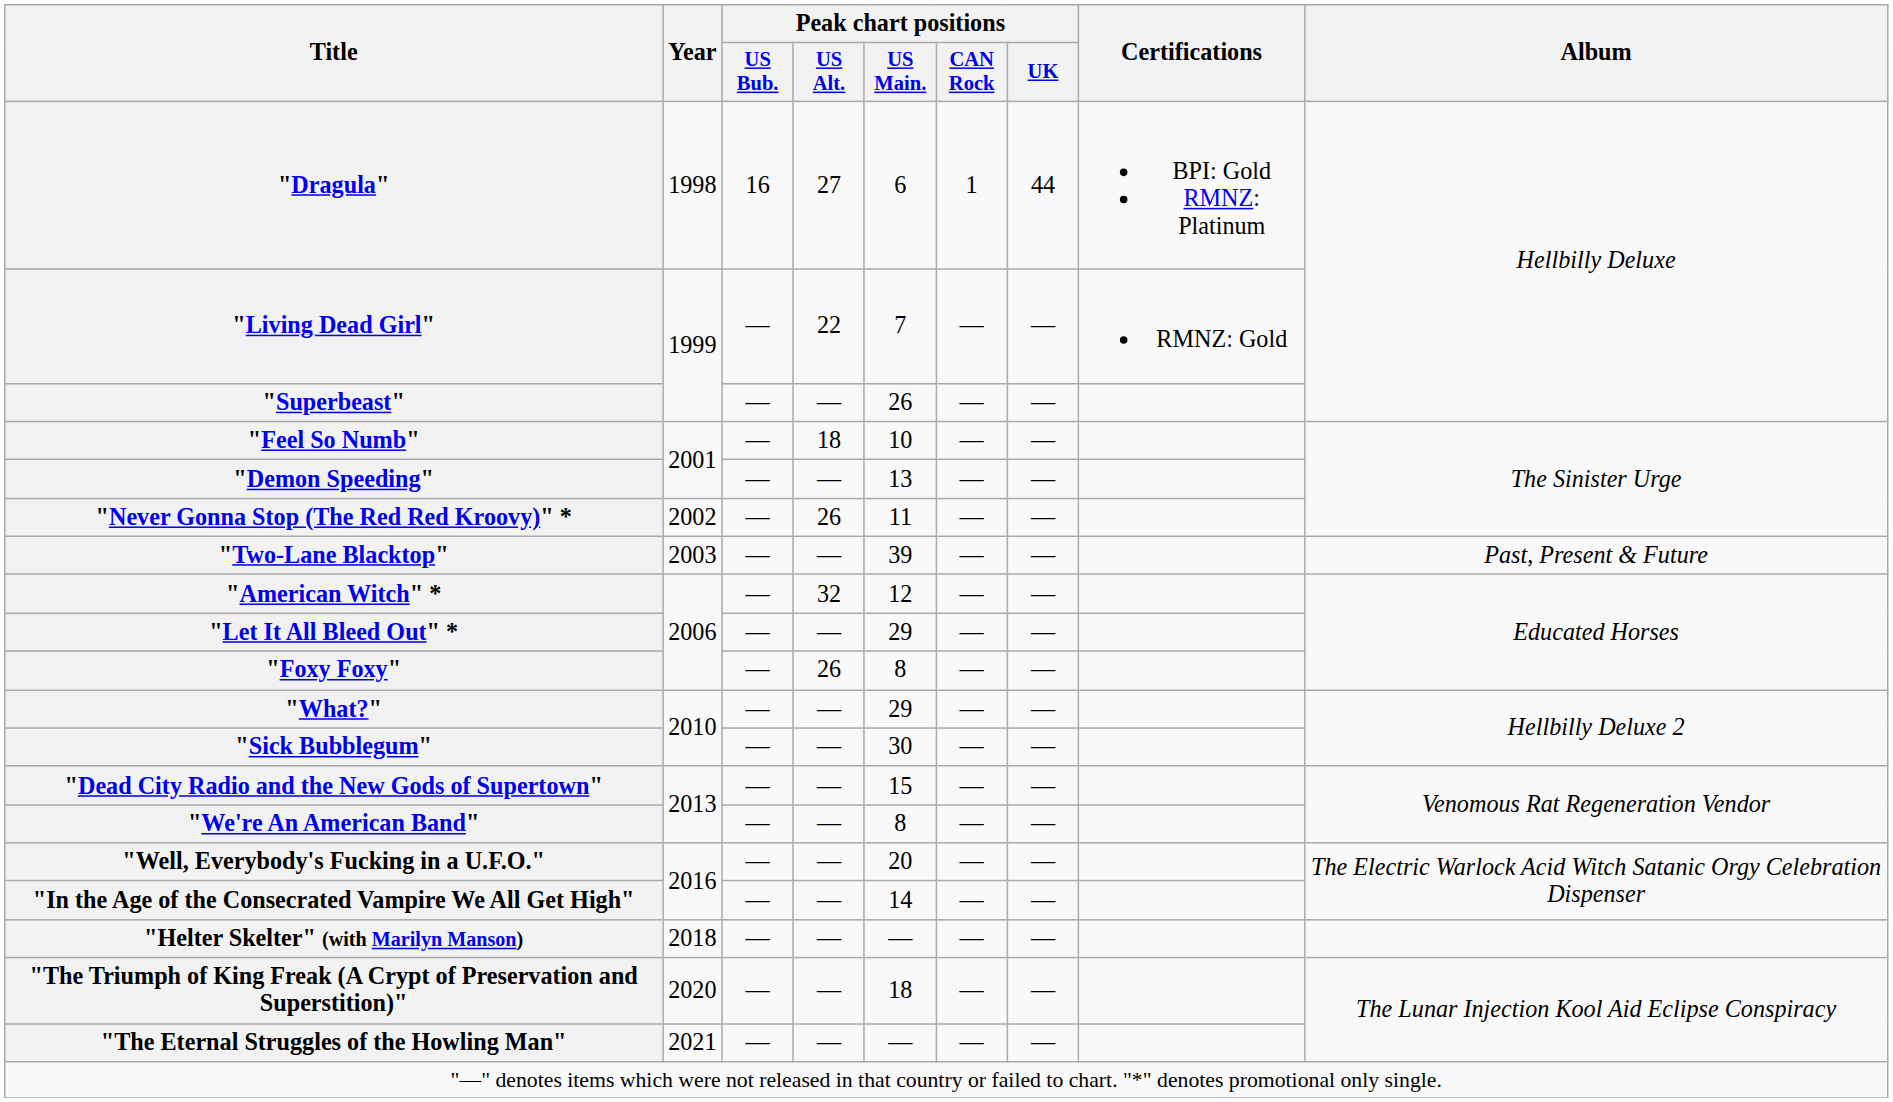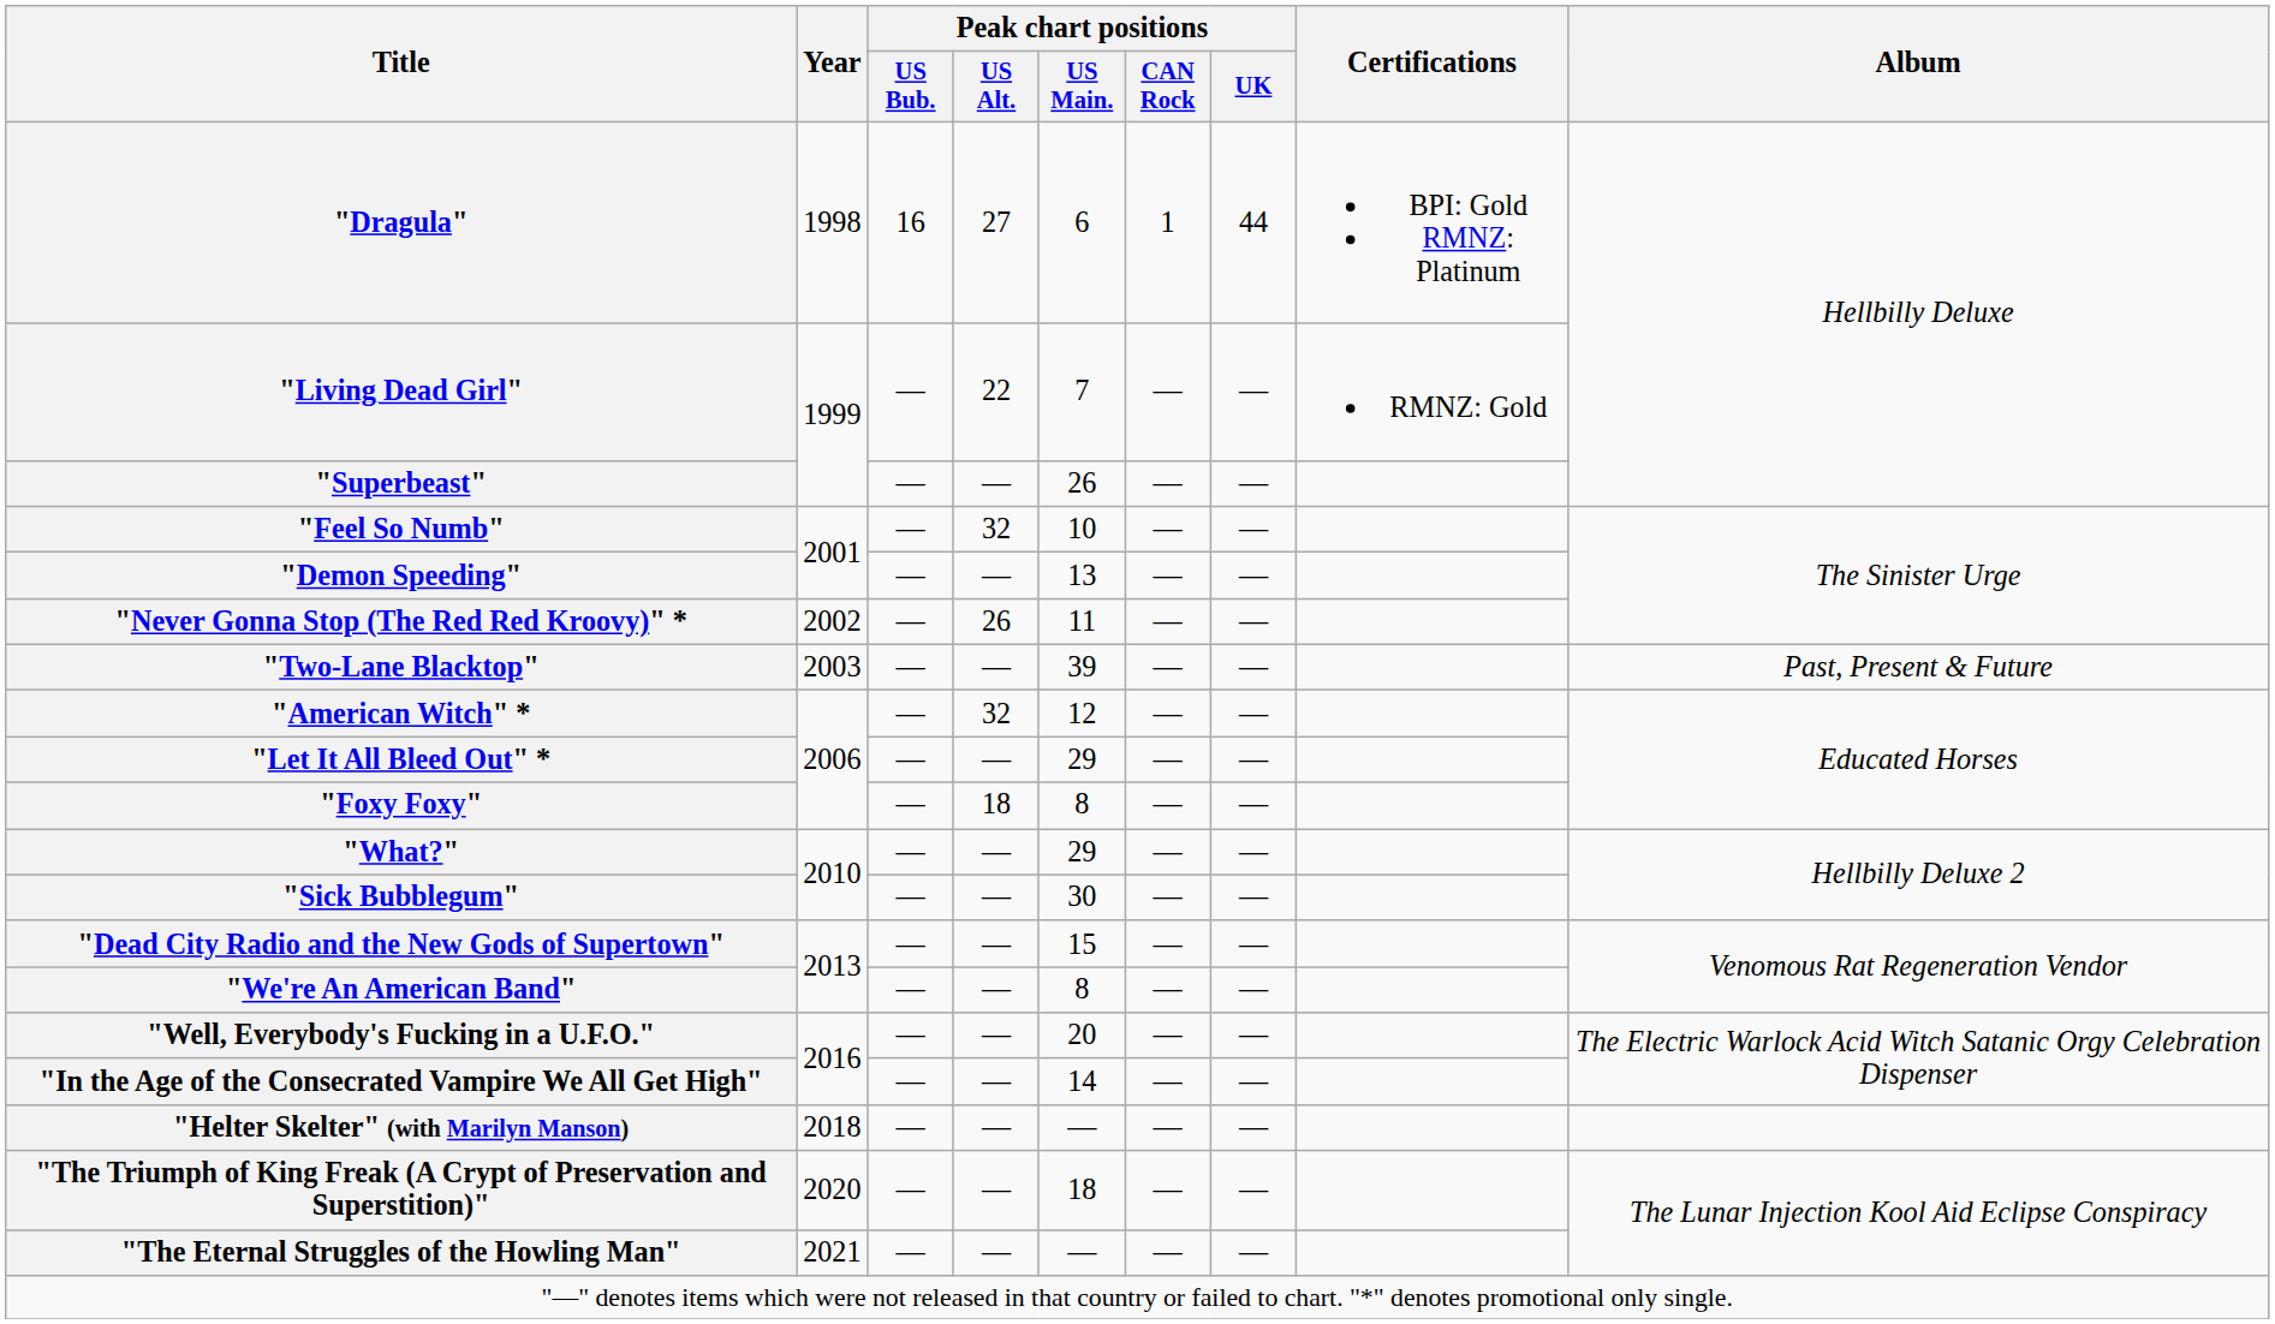 <table class="wikitable plainrowheaders" style="text-align:center;">
 <tr>
 <th scope="col" rowspan="2">Title</th>
 <th scope="col" rowspan="2">Year</th>
 <th scope="col" colspan="5">Peak chart positions</th>
 <th scope="col" rowspan="2">Certifications</th>
 <th scope="col" rowspan="2">Album</th>
 </tr>
 <tr>
 <th scope="col" style="width:3em;font-size:85%;"><a href='#'>US<br>Bub.</a><br></th>
 <th scope="col" style="width:3em;font-size:85%;"><a href='#'>US<br>Alt.</a><br></th>
 <th scope="col" style="width:3em;font-size:85%;"><a href='#'>US<br>Main.</a><br></th>
 <th scope="col" style="width:3em;font-size:85%;"><a href='#'>CAN<br>Rock</a><br></th>
 <th scope="col" style="width:3em;font-size:85%;"><a href='#'>UK</a><br></th>
 </tr>
 <tr>
 <th scope="row">"<a href='#'>Dragula</a>"</th>
 <td>1998</td>
 <td>16</td>
 <td>27</td>
 <td>6</td>
 <td>1</td>
 <td>44</td>
 <td><br><ul><li>BPI: Gold</li><li><a href='#'>RMNZ</a>: Platinum</li></ul></td>
 <td rowspan=3><em>Hellbilly Deluxe</em></td>
 </tr>
 <tr>
 <th scope="row">"<a href='#'>Living Dead Girl</a>"</th>
 <td rowspan=2>1999</td>
 <td>—</td>
 <td>22</td>
 <td>7</td>
 <td>—</td>
 <td>—</td>
 <td><br><ul><li>RMNZ: Gold</li></ul></td>
 </tr>
 <tr>
 <th scope="row">"<a href='#'>Superbeast</a>"</th>
 <td>—</td>
 <td>—</td>
 <td>26</td>
 <td>—</td>
 <td>—</td>
 <td></td>
 </tr>
 <tr>
 <th scope="row">"<a href='#'>Feel So Numb</a>"</th>
 <td rowspan=2>2001</td>
 <td>—</td>
-<td>18</td>
+<td>32</td>
 <td>10</td>
 <td>—</td>
 <td>—</td>
 <td></td>
 <td rowspan=3><em>The Sinister Urge</em></td>
 </tr>
 <tr>
 <th scope="row">"<a href='#'>Demon Speeding</a>"</th>
 <td>—</td>
 <td>—</td>
 <td>13</td>
 <td>—</td>
 <td>—</td>
 <td></td>
 </tr>
 <tr>
 <th scope="row">"<a href='#'>Never Gonna Stop (The Red Red Kroovy)</a>" *</th>
 <td>2002</td>
 <td>—</td>
 <td>26</td>
 <td>11</td>
 <td>—</td>
 <td>—</td>
 <td></td>
 </tr>
 <tr>
 <th scope="row">"<a href='#'>Two-Lane Blacktop</a>"</th>
 <td>2003</td>
 <td>—</td>
 <td>—</td>
 <td>39</td>
 <td>—</td>
 <td>—</td>
 <td></td>
 <td><em>Past, Present & Future</em></td>
 </tr>
 <tr>
 <th scope="row">"<a href='#'>American Witch</a>" *</th>
 <td rowspan=3>2006</td>
 <td>—</td>
 <td>32</td>
 <td>12</td>
 <td>—</td>
 <td>—</td>
 <td></td>
 <td rowspan=3><em>Educated Horses</em></td>
 </tr>
 <tr>
 <th scope="row">"<a href='#'>Let It All Bleed Out</a>" *</th>
 <td>—</td>
 <td>—</td>
 <td>29</td>
 <td>—</td>
 <td>—</td>
 <td></td>
 </tr>
 <tr>
 <th scope="row">"<a href='#'>Foxy Foxy</a>"</th>
 <td>—</td>
-<td>26</td>
+<td>18</td>
 <td>8</td>
 <td>—</td>
 <td>—</td>
 <td></td>
 </tr>
 <tr>
 <th scope="row">"<a href='#'>What?</a>"</th>
 <td rowspan=2>2010</td>
 <td>—</td>
 <td>—</td>
 <td>29</td>
 <td>—</td>
 <td>—</td>
 <td></td>
 <td rowspan=2><em>Hellbilly Deluxe 2</em></td>
 </tr>
 <tr>
 <th scope="row">"<a href='#'>Sick Bubblegum</a>"</th>
 <td>—</td>
 <td>—</td>
 <td>30</td>
 <td>—</td>
 <td>—</td>
 <td></td>
 </tr>
 <tr>
 <th scope="row">"<a href='#'>Dead City Radio and the New Gods of Supertown</a>"</th>
 <td rowspan=2>2013</td>
 <td>—</td>
 <td>—</td>
 <td>15</td>
 <td>—</td>
 <td>—</td>
 <td></td>
 <td rowspan=2><em>Venomous Rat Regeneration Vendor</em></td>
 </tr>
 <tr>
 <th scope="row">"<a href='#'>We're An American Band</a>"</th>
 <td>—</td>
 <td>—</td>
 <td>8</td>
 <td>—</td>
 <td>—</td>
 <td></td>
 </tr>
 <tr>
 <th scope="row">"Well, Everybody's Fucking in a U.F.O."</th>
 <td rowspan=2>2016</td>
 <td>—</td>
 <td>—</td>
 <td>20</td>
 <td>—</td>
 <td>—</td>
 <td></td>
 <td rowspan=2><em>The Electric Warlock Acid Witch Satanic Orgy Celebration Dispenser</em></td>
 </tr>
 <tr>
 <th scope="row">"In the Age of the Consecrated Vampire We All Get High"</th>
 <td>—</td>
 <td>—</td>
 <td>14</td>
 <td>—</td>
 <td>—</td>
 <td></td>
 </tr>
 <tr>
 <th scope="row">"Helter Skelter" <small>(with <a href='#'>Marilyn Manson</a>)</small></th>
 <td>2018</td>
 <td>—</td>
 <td>—</td>
 <td>—</td>
 <td>—</td>
 <td>—</td>
 <td></td>
 <td></td>
 </tr>
 <tr>
 <th scope="row">"The Triumph of King Freak (A Crypt of Preservation and Superstition)"</th>
 <td>2020</td>
 <td>—</td>
 <td>—</td>
 <td>18</td>
 <td>—</td>
 <td>—</td>
 <td></td>
 <td rowspan=2><em>The Lunar Injection Kool Aid Eclipse Conspiracy</em></td>
 </tr>
 <tr>
 <th scope="row">"The Eternal Struggles of the Howling Man"</th>
 <td>2021</td>
 <td>—</td>
 <td>—</td>
 <td>—</td>
 <td>—</td>
 <td>—</td>
 <td></td>
 </tr>
 <tr>
 <td colspan="9" style="font-size:90%">"—" denotes items which were not released in that country or failed to chart. "*" denotes promotional only single.</td>
 </tr>
 </table>
